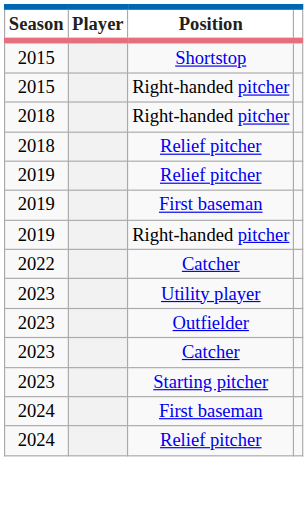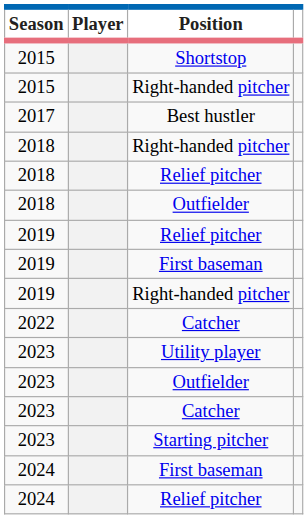 <table class="wikitable sortable plainrowheaders" style="text-align:center">
 <tr>
 <th scope="col" style="background-color:#ffffff; border-top:#0068b3 5px solid; border-bottom:#e76e7c 5px solid; color:#231f20">Season</th>
 <th scope="col" style="background-color:#ffffff; border-top:#0068b3 5px solid; border-bottom:#e76e7c 5px solid; color:#231f20">Player</th>
 <th scope="col" style="background-color:#ffffff; border-top:#0068b3 5px solid; border-bottom:#e76e7c 5px solid; color:#231f20">Position</th>
 <th class="unsortable" scope="col" style="background-color:#ffffff; border-top:#0068b3 5px solid; border-bottom:#e76e7c 5px solid; color:#231f20"></th>
 </tr>
 <tr>
 <td>2015</td>
 <th scope="row" style="text-align:center"></th>
 <td><a href='#'>Shortstop</a></td>
 <td></td>
 </tr>
 <tr>
 <td>2015</td>
 <th scope="row" style="text-align:center"></th>
 <td>Right-handed <a href='#'>pitcher</a></td>
 <td></td>
 </tr>
 <tr>
+<td>2017</td>
+<th scope="row" style="text-align:center"></th>
+<td>Best hustler</td>
+<td></td>
+</tr>
+<tr>
 <td>2018</td>
 <th scope="row" style="text-align:center"></th>
 <td>Right-handed <a href='#'>pitcher</a></td>
 <td></td>
 </tr>
 <tr>
 <td>2018</td>
 <th scope="row" style="text-align:center"></th>
 <td><a href='#'>Relief pitcher</a></td>
+<td></td>
+</tr>
+<tr>
+<td>2018</td>
+<th scope="row" style="text-align:center"></th>
+<td><a href='#'>Outfielder</a></td>
 <td></td>
 </tr>
 <tr>
 <td>2019</td>
 <th scope="row" style="text-align:center"></th>
 <td><a href='#'>Relief pitcher</a></td>
 <td></td>
 </tr>
 <tr>
 <td>2019</td>
 <th scope="row" style="text-align:center"></th>
 <td><a href='#'>First baseman</a></td>
 <td></td>
 </tr>
 <tr>
 <td>2019</td>
 <th scope="row" style="text-align:center"></th>
 <td>Right-handed <a href='#'>pitcher</a></td>
 <td></td>
 </tr>
 <tr>
 <td>2022</td>
 <th scope="row" style="text-align:center"></th>
 <td><a href='#'>Catcher</a></td>
 <td></td>
 </tr>
 <tr>
 <td>2023</td>
 <th scope="row" style="text-align:center"></th>
 <td><a href='#'>Utility player</a></td>
 <td></td>
 </tr>
 <tr>
 <td>2023</td>
 <th scope="row" style="text-align:center"></th>
 <td><a href='#'>Outfielder</a></td>
 <td></td>
 </tr>
 <tr>
 <td>2023</td>
 <th scope="row" style="text-align:center"></th>
 <td><a href='#'>Catcher</a></td>
 <td></td>
 </tr>
 <tr>
 <td>2023</td>
 <th scope="row" style="text-align:center"></th>
 <td><a href='#'>Starting pitcher</a></td>
 <td></td>
 </tr>
 <tr>
 <td>2024</td>
 <th scope="row" style="text-align:center"></th>
 <td><a href='#'>First baseman</a></td>
 <td></td>
 </tr>
 <tr>
 <td>2024</td>
 <th scope="row" style="text-align:center"></th>
 <td><a href='#'>Relief pitcher</a></td>
 <td></td>
 </tr>
 </table>
